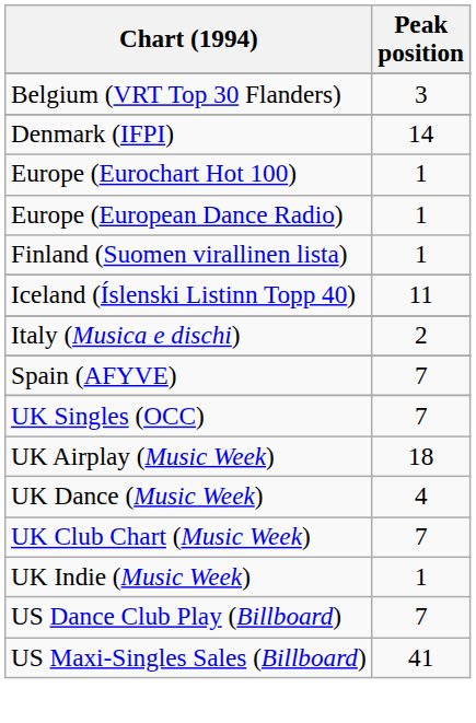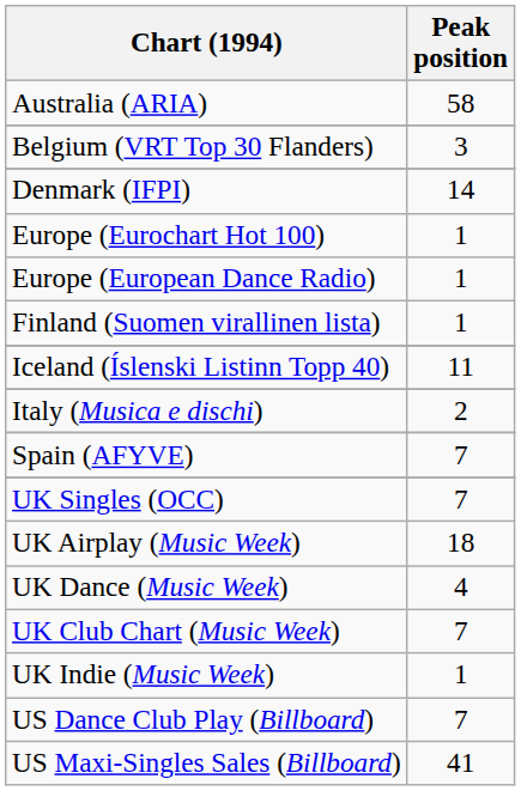 <table class="wikitable sortable">
 <tr>
 <th>Chart (1994)</th>
 <th>Peak<br>position</th>
+</tr>
+<tr>
+<td>Australia (<a href='#'>ARIA</a>)</td>
+<td align="center">58</td>
 </tr>
 <tr>
 </tr>
 <tr>
 </tr>
 <tr>
 <td>Belgium (<a href='#'>VRT Top 30</a> Flanders)</td>
 <td align="center">3</td>
 </tr>
 <tr>
 </tr>
 <tr>
 <td>Denmark (<a href='#'>IFPI</a>)</td>
 <td align="center">14</td>
 </tr>
 <tr>
 <td>Europe (<a href='#'>Eurochart Hot 100</a>)</td>
 <td align="center">1</td>
 </tr>
 <tr>
 <td>Europe (<a href='#'>European Dance Radio</a>)</td>
 <td align="center">1</td>
 </tr>
 <tr>
 <td>Finland (<a href='#'>Suomen virallinen lista</a>)</td>
 <td align="center">1</td>
 </tr>
 <tr>
 </tr>
 <tr>
 </tr>
 <tr>
 <td>Iceland (<a href='#'>Íslenski Listinn Topp 40</a>)</td>
 <td align="center">11</td>
 </tr>
 <tr>
 </tr>
 <tr>
 <td>Italy (<em><a href='#'>Musica e dischi</a></em>)</td>
 <td align="center">2</td>
 </tr>
 <tr>
 </tr>
 <tr>
 </tr>
 <tr>
 </tr>
 <tr>
 </tr>
 <tr>
 <td>Spain (<a href='#'>AFYVE</a>)</td>
 <td align="center">7</td>
 </tr>
 <tr>
 </tr>
 <tr>
 </tr>
 <tr>
 <td><a href='#'>UK Singles</a> (<a href='#'>OCC</a>)</td>
 <td align="center">7</td>
 </tr>
 <tr>
 <td>UK Airplay (<em><a href='#'>Music Week</a></em>)</td>
 <td align="center">18</td>
 </tr>
 <tr>
 <td>UK Dance (<em><a href='#'>Music Week</a></em>)</td>
 <td align="center">4</td>
 </tr>
 <tr>
 <td><a href='#'>UK Club Chart</a> (<em><a href='#'>Music Week</a></em>)</td>
 <td align="center">7</td>
 </tr>
 <tr>
 <td>UK Indie (<em><a href='#'>Music Week</a></em>)</td>
 <td align=center>1</td>
 </tr>
 <tr>
 <td>US <a href='#'>Dance Club Play</a> (<em><a href='#'>Billboard</a></em>)</td>
 <td align="center">7</td>
 </tr>
 <tr>
 <td>US <a href='#'>Maxi-Singles Sales</a> (<em><a href='#'>Billboard</a></em>)</td>
 <td align="center">41</td>
 </tr>
 </table>
